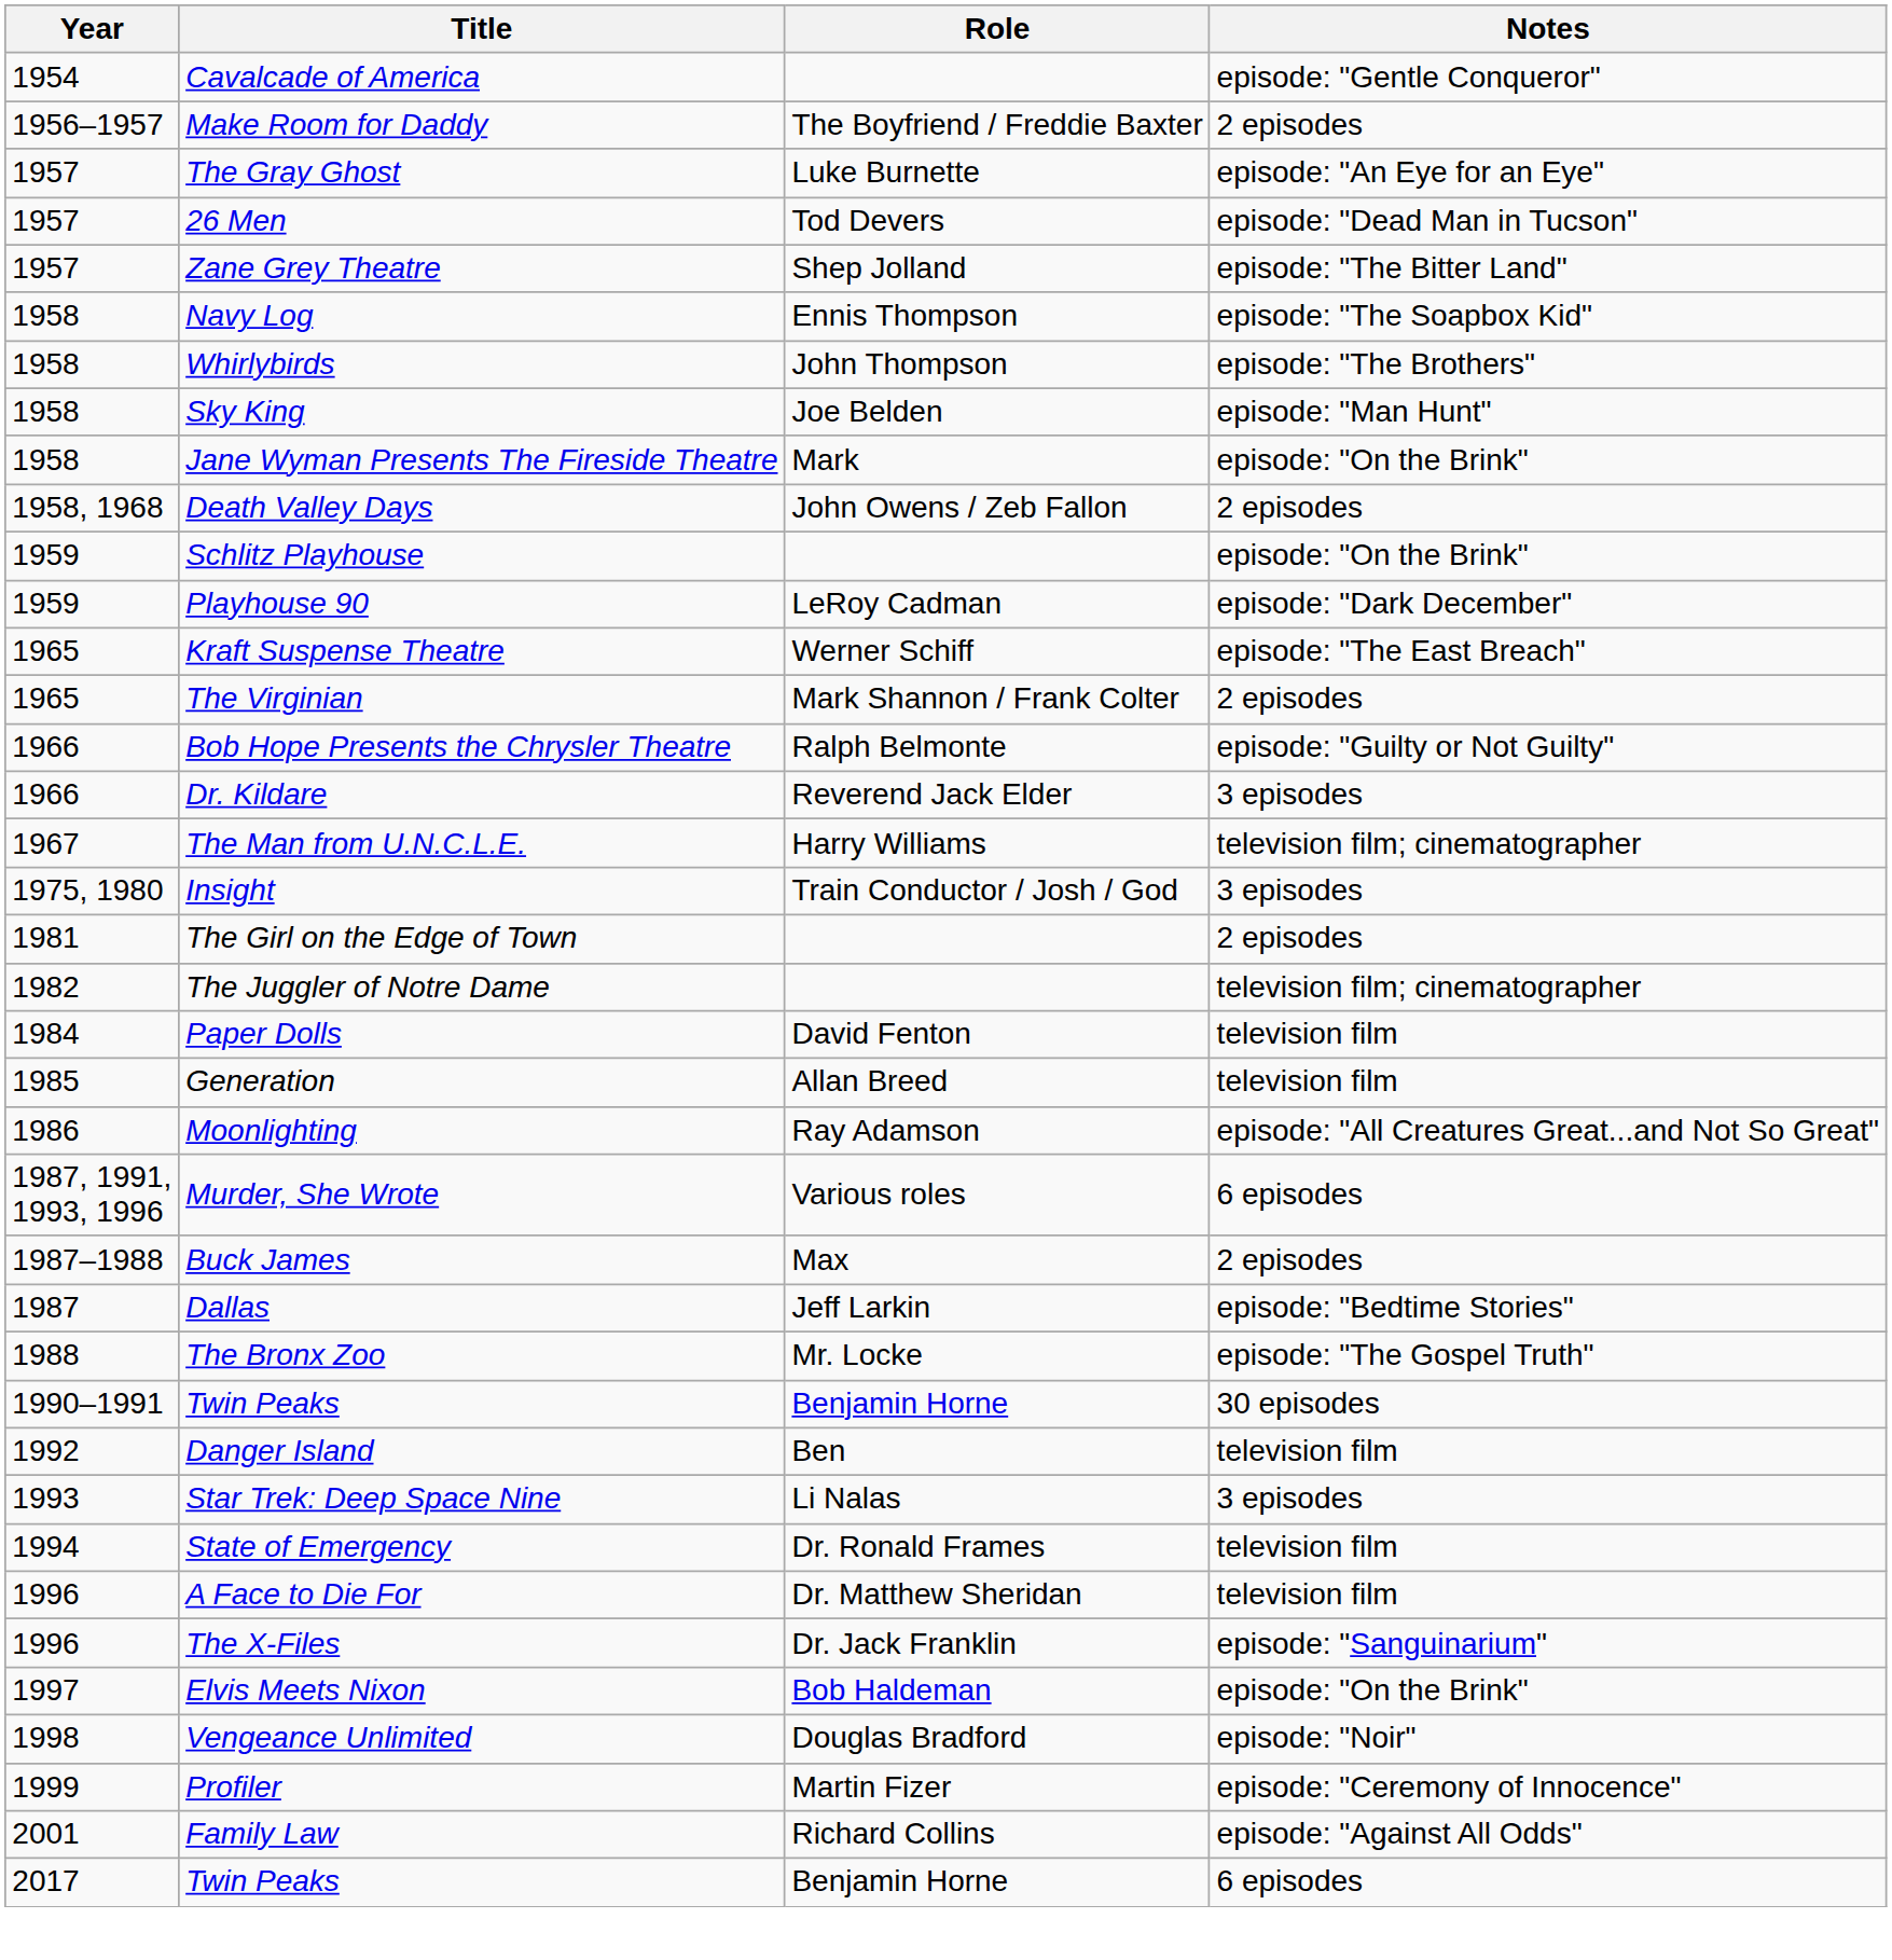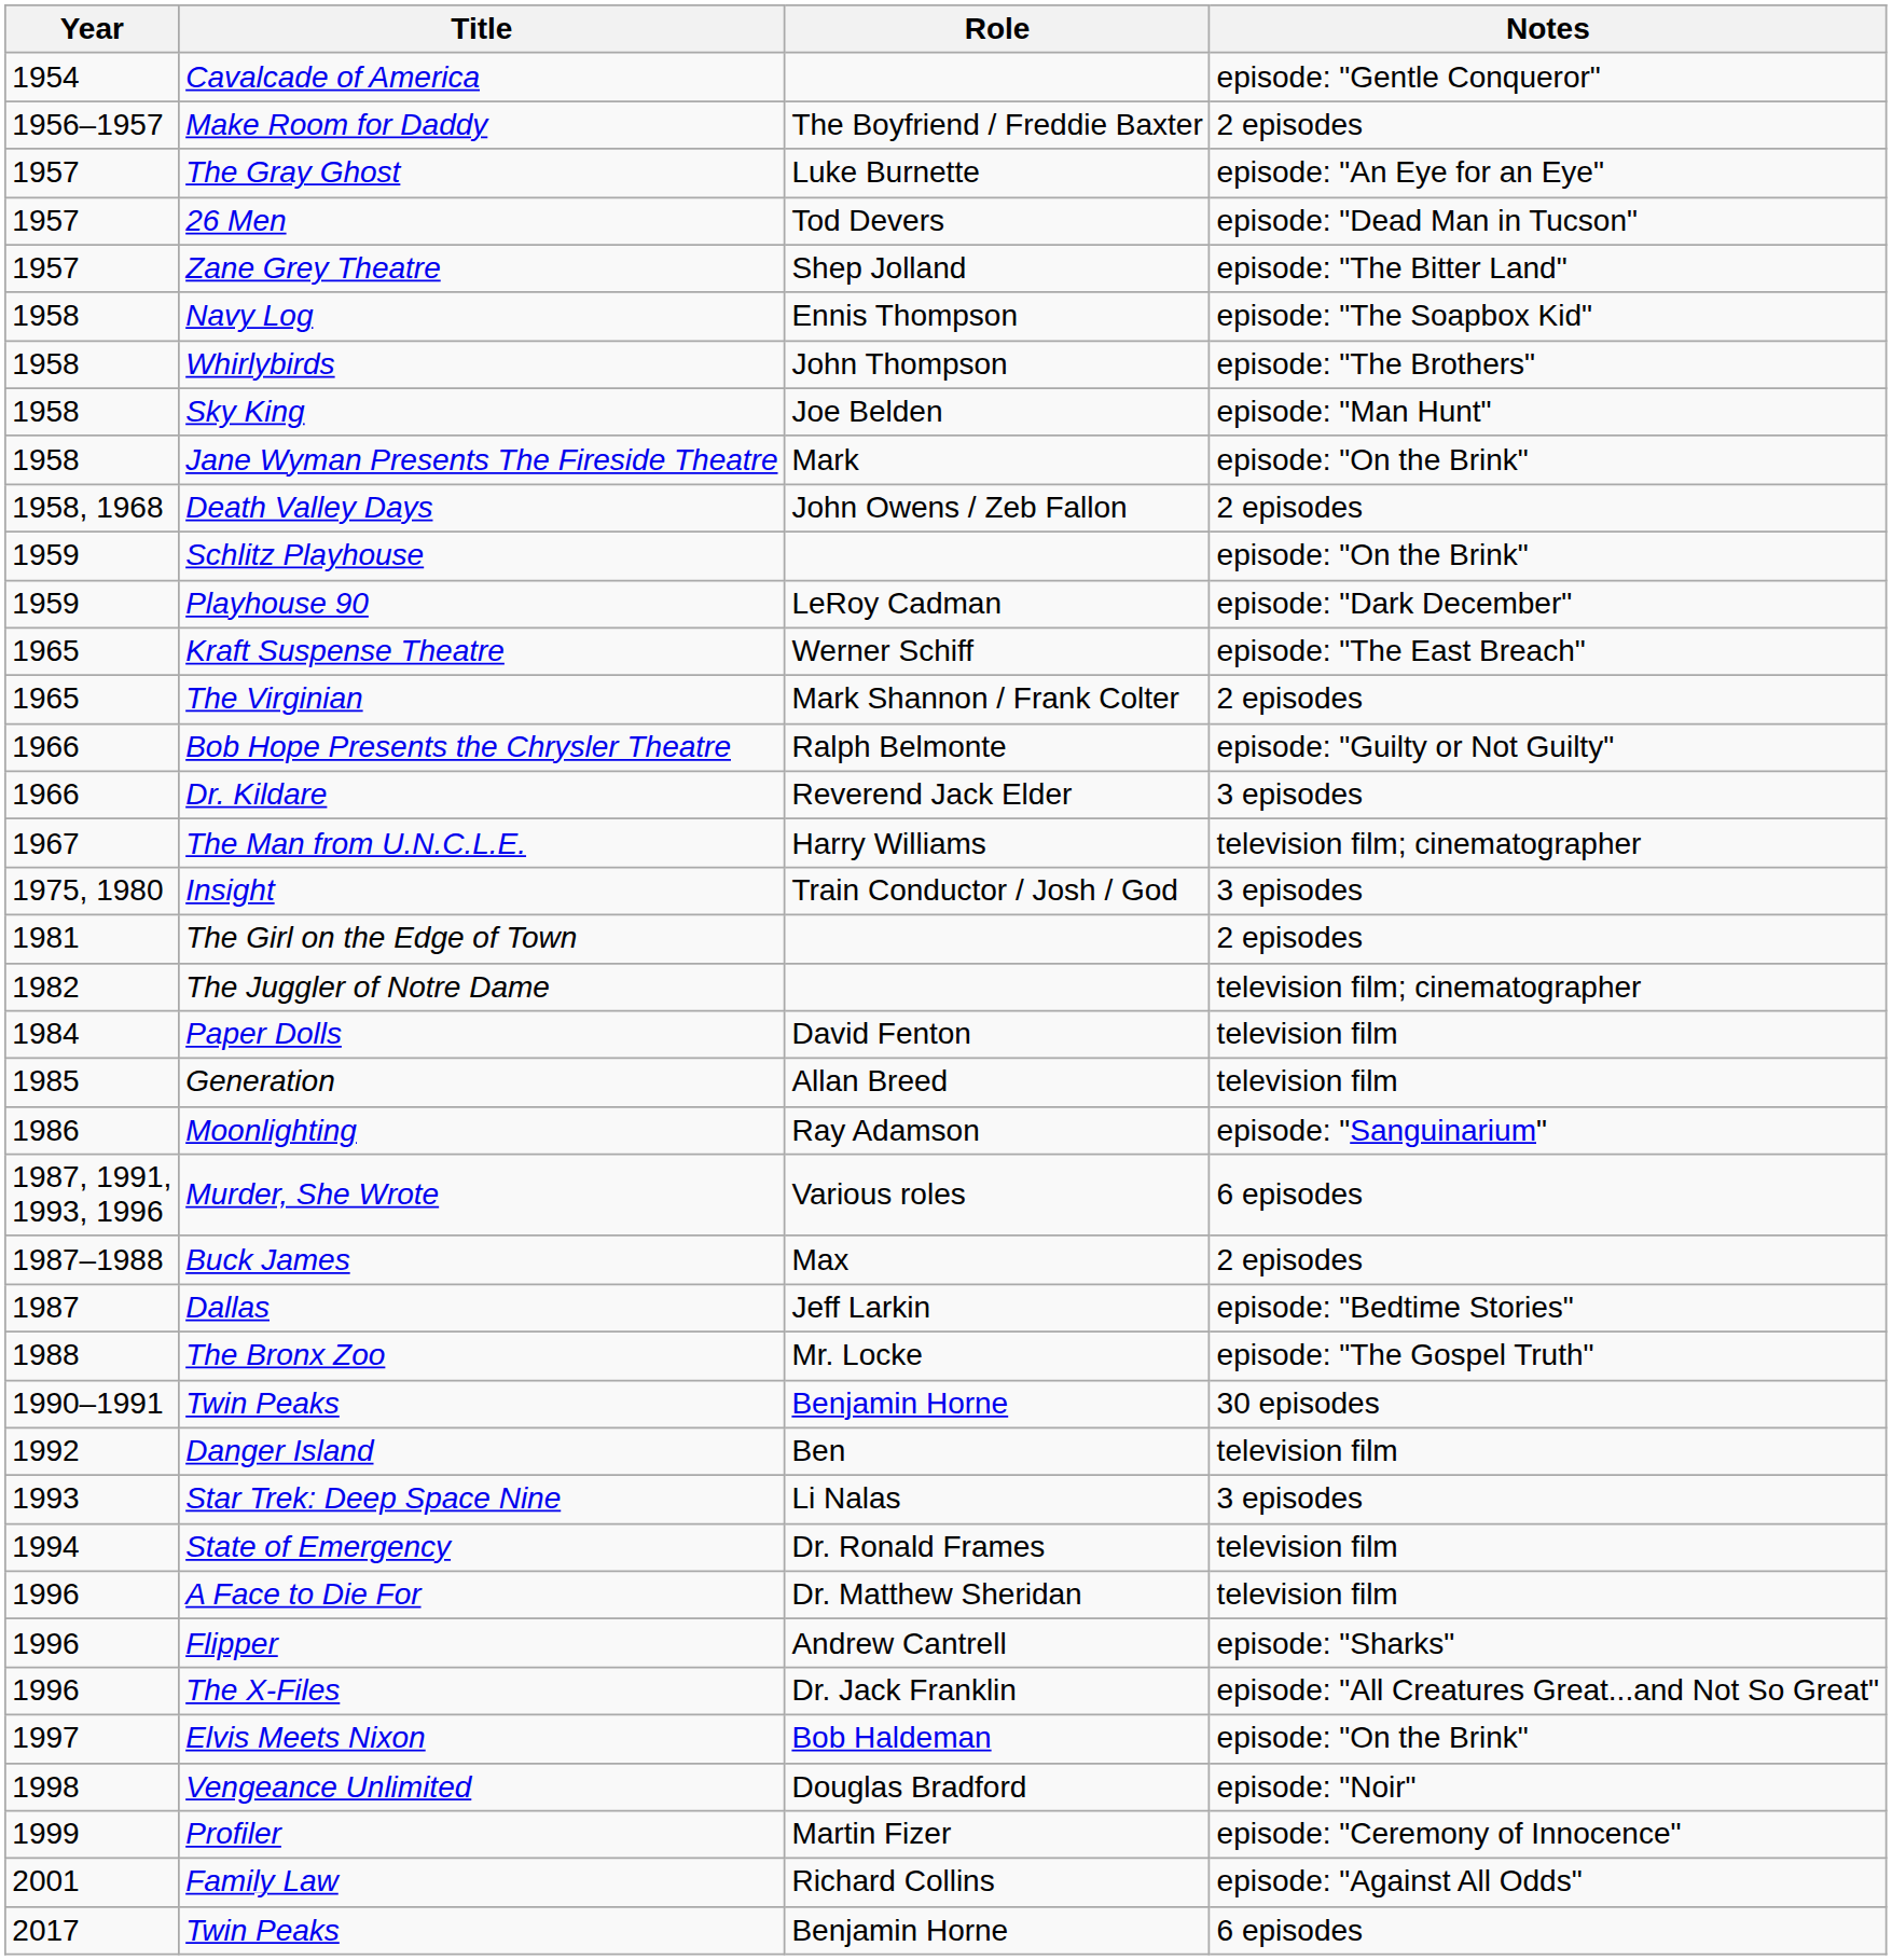 <table class="wikitable sortable">
 <tr>
 <th>Year</th>
 <th>Title</th>
 <th>Role</th>
 <th>Notes</th>
 </tr>
 <tr>
 <td>1954</td>
 <td><em><a href='#'>Cavalcade of America</a></em></td>
 <td></td>
 <td>episode: "Gentle Conqueror"</td>
 </tr>
 <tr>
 <td>1956–1957</td>
 <td><em><a href='#'>Make Room for Daddy</a></em></td>
 <td>The Boyfriend / Freddie Baxter</td>
 <td>2 episodes</td>
 </tr>
 <tr>
 <td>1957</td>
 <td><em><a href='#'>The Gray Ghost</a></em></td>
 <td>Luke Burnette</td>
 <td>episode: "An Eye for an Eye"</td>
 </tr>
 <tr>
 <td>1957</td>
 <td><em><a href='#'>26 Men</a></em></td>
 <td>Tod Devers</td>
 <td>episode: "Dead Man in Tucson"</td>
 </tr>
 <tr>
 <td>1957</td>
 <td><em><a href='#'>Zane Grey Theatre</a></em></td>
 <td>Shep Jolland</td>
 <td>episode: "The Bitter Land"</td>
 </tr>
 <tr>
 <td>1958</td>
 <td><em><a href='#'>Navy Log</a></em></td>
 <td>Ennis Thompson</td>
 <td>episode: "The Soapbox Kid"</td>
 </tr>
 <tr>
 <td>1958</td>
 <td><em><a href='#'>Whirlybirds</a></em></td>
 <td>John Thompson</td>
 <td>episode: "The Brothers"</td>
 </tr>
 <tr>
 <td>1958</td>
 <td><em><a href='#'>Sky King</a></em></td>
 <td>Joe Belden</td>
 <td>episode: "Man Hunt"</td>
 </tr>
 <tr>
 <td>1958</td>
 <td><em><a href='#'>Jane Wyman Presents The Fireside Theatre</a></em></td>
 <td>Mark</td>
 <td>episode: "On the Brink"</td>
 </tr>
 <tr>
 <td>1958, 1968</td>
 <td><em><a href='#'>Death Valley Days</a></em></td>
 <td>John Owens / Zeb Fallon</td>
 <td>2 episodes</td>
 </tr>
 <tr>
 <td>1959</td>
 <td><em><a href='#'>Schlitz Playhouse</a></em></td>
 <td></td>
 <td>episode: "On the Brink"</td>
 </tr>
 <tr>
 <td>1959</td>
 <td><em><a href='#'>Playhouse 90</a></em></td>
 <td>LeRoy Cadman</td>
 <td>episode: "Dark December"</td>
 </tr>
 <tr>
 <td>1965</td>
 <td><em><a href='#'>Kraft Suspense Theatre</a></em></td>
 <td>Werner Schiff</td>
 <td>episode: "The East Breach"</td>
 </tr>
 <tr>
 <td>1965</td>
 <td><em><a href='#'>The Virginian</a></em></td>
 <td>Mark Shannon / Frank Colter</td>
 <td>2 episodes</td>
 </tr>
 <tr>
 <td>1966</td>
 <td><em><a href='#'>Bob Hope Presents the Chrysler Theatre</a></em></td>
 <td>Ralph Belmonte</td>
 <td>episode: "Guilty or Not Guilty"</td>
 </tr>
 <tr>
 <td>1966</td>
 <td><em><a href='#'>Dr. Kildare</a></em></td>
 <td>Reverend Jack Elder</td>
 <td>3 episodes</td>
 </tr>
 <tr>
 <td>1967</td>
 <td><em><a href='#'>The Man from U.N.C.L.E.</a></em></td>
 <td>Harry Williams</td>
 <td>television film; cinematographer</td>
 </tr>
 <tr>
 <td>1975, 1980</td>
 <td><em><a href='#'>Insight</a></em></td>
 <td>Train Conductor / Josh / God</td>
 <td>3 episodes</td>
 </tr>
 <tr>
 <td>1981</td>
 <td><em>The Girl on the Edge of Town</em></td>
 <td></td>
 <td>2 episodes</td>
 </tr>
 <tr>
 <td>1982</td>
 <td><em>The Juggler of Notre Dame</em></td>
 <td></td>
 <td>television film; cinematographer</td>
 </tr>
 <tr>
 <td>1984</td>
 <td><em><a href='#'>Paper Dolls</a></em></td>
 <td>David Fenton</td>
 <td>television film</td>
 </tr>
 <tr>
 <td>1985</td>
 <td><em>Generation</em></td>
 <td>Allan Breed</td>
 <td>television film</td>
 </tr>
 <tr>
 <td>1986</td>
 <td><em><a href='#'>Moonlighting</a></em></td>
 <td>Ray Adamson</td>
-<td>episode: "All Creatures Great...and Not So Great"</td>
+<td>episode: "<a href='#'>Sanguinarium</a>"</td>
 </tr>
 <tr>
 <td>1987, 1991,<br>1993, 1996</td>
 <td><em><a href='#'>Murder, She Wrote</a></em></td>
 <td>Various roles</td>
 <td>6 episodes</td>
 </tr>
 <tr>
 <td>1987–1988</td>
 <td><em><a href='#'>Buck James</a></em></td>
 <td>Max</td>
 <td>2 episodes</td>
 </tr>
 <tr>
 <td>1987</td>
 <td><em><a href='#'>Dallas</a></em></td>
 <td>Jeff Larkin</td>
 <td>episode: "Bedtime Stories"</td>
 </tr>
 <tr>
 <td>1988</td>
 <td><em><a href='#'>The Bronx Zoo</a></em></td>
 <td>Mr. Locke</td>
 <td>episode: "The Gospel Truth"</td>
 </tr>
 <tr>
 <td>1990–1991</td>
 <td><em><a href='#'>Twin Peaks</a></em></td>
 <td><a href='#'>Benjamin Horne</a></td>
 <td>30 episodes</td>
 </tr>
 <tr>
 <td>1992</td>
 <td><em><a href='#'>Danger Island</a></em></td>
 <td>Ben</td>
 <td>television film</td>
 </tr>
 <tr>
 <td>1993</td>
 <td><em><a href='#'>Star Trek: Deep Space Nine</a></em></td>
 <td>Li Nalas</td>
 <td>3 episodes</td>
 </tr>
 <tr>
 <td>1994</td>
 <td><em><a href='#'>State of Emergency</a></em></td>
 <td>Dr. Ronald Frames</td>
 <td>television film</td>
 </tr>
 <tr>
 <td>1996</td>
 <td><em><a href='#'>A Face to Die For</a></em></td>
 <td>Dr. Matthew Sheridan</td>
 <td>television film</td>
 </tr>
 <tr>
 <td>1996</td>
+<td><em><a href='#'>Flipper</a></em></td>
+<td>Andrew Cantrell</td>
+<td>episode: "Sharks"</td>
+</tr>
+<tr>
+<td>1996</td>
 <td><em><a href='#'>The X-Files</a></em></td>
 <td>Dr. Jack Franklin</td>
-<td>episode: "<a href='#'>Sanguinarium</a>"</td>
+<td>episode: "All Creatures Great...and Not So Great"</td>
 </tr>
 <tr>
 <td>1997</td>
 <td><em><a href='#'>Elvis Meets Nixon</a></em></td>
 <td><a href='#'>Bob Haldeman</a></td>
 <td>episode: "On the Brink"</td>
 </tr>
 <tr>
 <td>1998</td>
 <td><em><a href='#'>Vengeance Unlimited</a></em></td>
 <td>Douglas Bradford</td>
 <td>episode: "Noir"</td>
 </tr>
 <tr>
 <td>1999</td>
 <td><em><a href='#'>Profiler</a></em></td>
 <td>Martin Fizer</td>
 <td>episode: "Ceremony of Innocence"</td>
 </tr>
 <tr>
 <td>2001</td>
 <td><em><a href='#'>Family Law</a></em></td>
 <td>Richard Collins</td>
 <td>episode: "Against All Odds"</td>
 </tr>
 <tr>
 <td>2017</td>
 <td><em><a href='#'>Twin Peaks</a></em></td>
 <td>Benjamin Horne</td>
 <td>6 episodes</td>
 </tr>
 </table>
